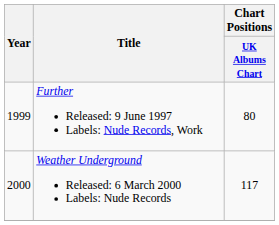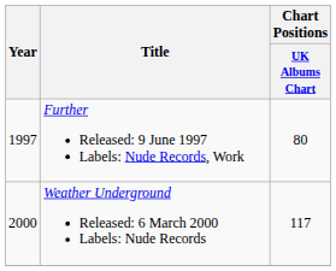 <table class="wikitable">
 <tr>
 <th rowspan="2">Year</th>
 <th rowspan="2" width="250">Title</th>
 <th colspan="1">Chart Positions</th>
 </tr>
 <tr>
 <th width="35"><small><a href='#'>UK Albums Chart</a></small></th>
 </tr>
 <tr>
-<td>1999</td>
+<td>1997</td>
 <td><em><a href='#'>Further</a></em><br><ul><li>Released: 9 June 1997</li><li>Labels: <a href='#'>Nude Records</a>, Work</li></ul></td>
 <td align=center>80</td>
 </tr>
 <tr>
 <td>2000</td>
 <td><em><a href='#'>Weather Underground</a></em><br><ul><li>Released: 6 March 2000</li><li>Labels: Nude Records</li></ul></td>
 <td align=center>117</td>
 </tr>
 <tr>
 </tr>
 </table>
